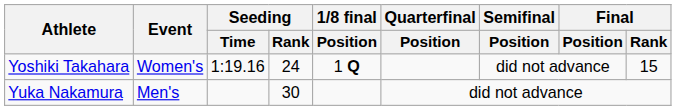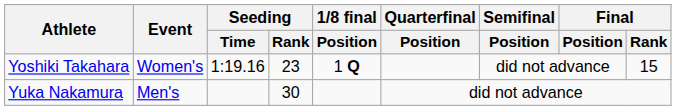 <table class=wikitable style=font-size:90%;text-align:center>
 <tr>
 <th rowspan=2>Athlete</th>
 <th rowspan=2>Event</th>
 <th colspan=2>Seeding</th>
 <th>1/8 final</th>
 <th>Quarterfinal</th>
 <th>Semifinal</th>
 <th colspan=2>Final</th>
 </tr>
 <tr style=font-size:95%>
 <th>Time</th>
 <th>Rank</th>
 <th>Position</th>
 <th>Position</th>
 <th>Position</th>
 <th>Position</th>
 <th>Rank</th>
 </tr>
 <tr>
 <td align=left><a href='#'>Yoshiki Takahara</a></td>
 <td align=left><a href='#'>Women's</a></td>
 <td>1:19.16</td>
-<td>24</td>
+<td>23</td>
 <td>1 <strong>Q</strong></td>
 <td></td>
 <td colspan=2>did not advance</td>
 <td>15</td>
 </tr>
 <tr>
 <td align=left><a href='#'>Yuka Nakamura</a></td>
 <td align=left><a href='#'>Men's</a></td>
 <td></td>
 <td>30</td>
 <td></td>
 <td colspan=4>did not advance</td>
 </tr>
 </table>
